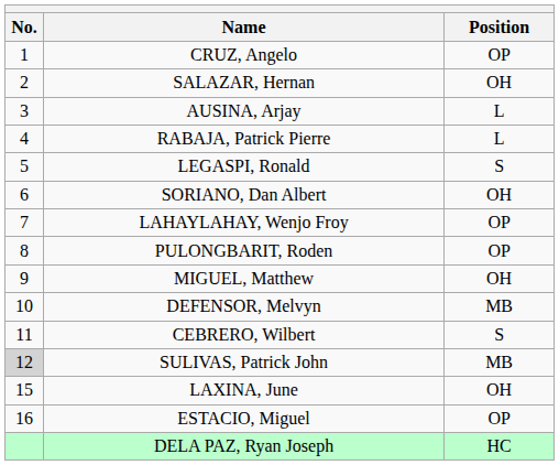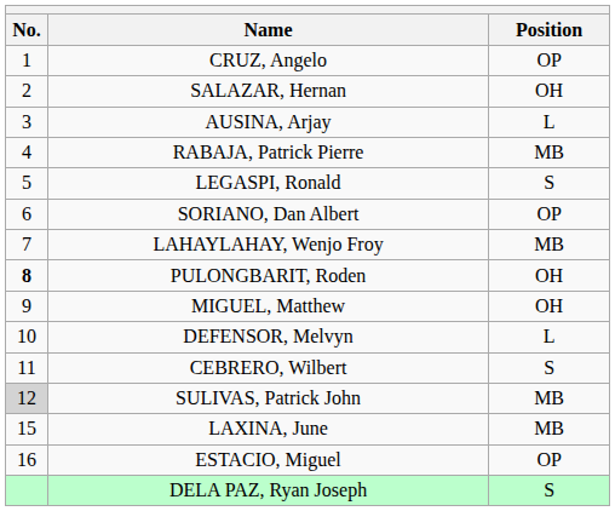 <table class="wikitable mw-collapsible mw-collapsed" style="text-align:center; width:500px; border:none">
 <tr>
 <th style="text-align:left" colspan="3"></th>
 </tr>
 <tr>
 <th style="width:7%">No.</th>
 <th>Name</th>
 <th style="width:20%">Position</th>
 </tr>
 <tr>
 <td>1</td>
 <td>CRUZ, Angelo</td>
 <td>OP</td>
 </tr>
 <tr>
 <td>2</td>
 <td>SALAZAR, Hernan</td>
 <td>OH</td>
 </tr>
 <tr>
 <td>3</td>
 <td>AUSINA, Arjay</td>
 <td>L</td>
 </tr>
 <tr>
 <td>4</td>
 <td>RABAJA, Patrick  Pierre</td>
-<td>L</td>
+<td>MB</td>
 </tr>
 <tr>
 <td>5</td>
 <td>LEGASPI, Ronald</td>
 <td>S</td>
 </tr>
 <tr>
 <td>6</td>
 <td>SORIANO, Dan Albert</td>
-<td>OH</td>
+<td>OP</td>
 </tr>
 <tr>
 <td>7</td>
 <td>LAHAYLAHAY, Wenjo Froy</td>
-<td>OP</td>
+<td>MB</td>
 </tr>
 <tr>
-<td>8</td>
+<td><strong>8</strong></td>
 <td>PULONGBARIT, Roden</td>
-<td>OP</td>
+<td>OH</td>
 </tr>
 <tr>
 <td>9</td>
 <td>MIGUEL, Matthew</td>
 <td>OH</td>
 </tr>
 <tr>
 <td>10</td>
 <td>DEFENSOR, Melvyn</td>
-<td>MB</td>
+<td>L</td>
 </tr>
 <tr>
 <td>11</td>
 <td>CEBRERO, Wilbert</td>
 <td>S</td>
 </tr>
 <tr>
 <td style="background: lightgrey;">12</td>
 <td>SULIVAS, Patrick  John</td>
 <td>MB</td>
 </tr>
 <tr>
 <td>15</td>
 <td>LAXINA, June</td>
-<td>OH</td>
+<td>MB</td>
 </tr>
 <tr>
 <td>16</td>
 <td>ESTACIO, Miguel</td>
 <td>OP</td>
 </tr>
 <tr bgcolor=#BBFFCC>
 <td></td>
 <td>DELA PAZ, Ryan Joseph</td>
-<td>HC</td>
+<td>S</td>
 </tr>
 </table>
